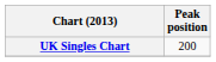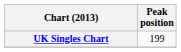 <table class="wikitable sortable plainrowheaders">
 <tr>
 <th style="width:13em;">Chart (2013)</th>
 <th>Peak<br>position</th>
 </tr>
 <tr>
 <th scope="row"><a href='#'>UK Singles Chart</a></th>
-<td align="center">200</td>
+<td align="center">199</td>
 </tr>
 <tr>
 </tr>
 </table>
